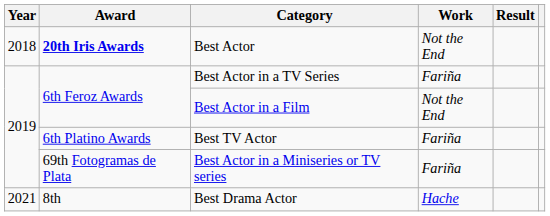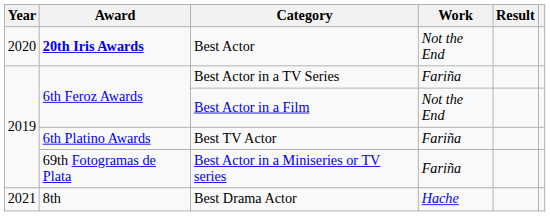 <table class="wikitable plainrowheaders sortable">
 <tr>
 <th scope="col">Year</th>
 <th scope="col">Award</th>
 <th scope="col">Category</th>
 <th scope="col">Work</th>
 <th scope="col">Result</th>
 <th scope="col" class="unsortable"></th>
 </tr>
 <tr>
-<td align = "center">2018</td>
+<td align = "center">2020</td>
 <td><strong><a href='#'>20th Iris Awards</a></strong></td>
 <td>Best Actor</td>
 <td><em>Not the End</em></td>
 <td></td>
 <td align = "center"></td>
 </tr>
 <tr>
 <td align = "center" rowspan = "4">2019</td>
 <td rowspan = "2"><a href='#'>6th Feroz Awards</a></td>
 <td>Best Actor in a TV Series</td>
 <td><em>Fariña</em></td>
 <td></td>
 <td align = "center"></td>
 </tr>
 <tr>
 <td><a href='#'>Best Actor in a Film</a></td>
 <td><em>Not the End</em></td>
 <td></td>
 <td align = "center"></td>
 </tr>
 <tr>
 <td><a href='#'>6th Platino Awards</a></td>
 <td>Best TV Actor</td>
 <td><em>Fariña</em></td>
 <td></td>
 <td align = "center"></td>
 </tr>
 <tr>
 <td>69th <a href='#'>Fotogramas de Plata</a></td>
 <td><a href='#'>Best Actor in a Miniseries or TV series</a></td>
 <td><em>Fariña</em></td>
 <td></td>
 <td align = "center"></td>
 </tr>
 <tr>
 <td align = "center">2021</td>
 <td>8th </td>
 <td>Best Drama Actor</td>
 <td><a href='#'><em>Hache</em></a></td>
 <td></td>
 <td align = "center"></td>
 </tr>
 </table>
